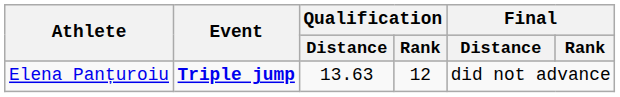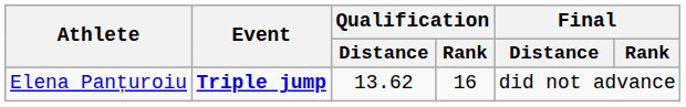 <table class=wikitable style="font-size:90%">
 <tr>
 <th rowspan=2>Athlete</th>
 <th rowspan=2>Event</th>
 <th colspan=2>Qualification</th>
 <th colspan=2>Final</th>
 </tr>
 <tr style="font-size:95%">
 <th>Distance</th>
 <th>Rank</th>
 <th>Distance</th>
 <th>Rank</th>
 </tr>
 <tr align=center>
 <td align=left><a href='#'>Elena Panțuroiu</a></td>
 <td align=left><strong><a href='#'>Triple jump</a></strong></td>
-<td>13.63</td>
-<td>12</td>
+<td>13.62</td>
+<td>16</td>
 <td colspan=2>did not advance</td>
 </tr>
 </table>
